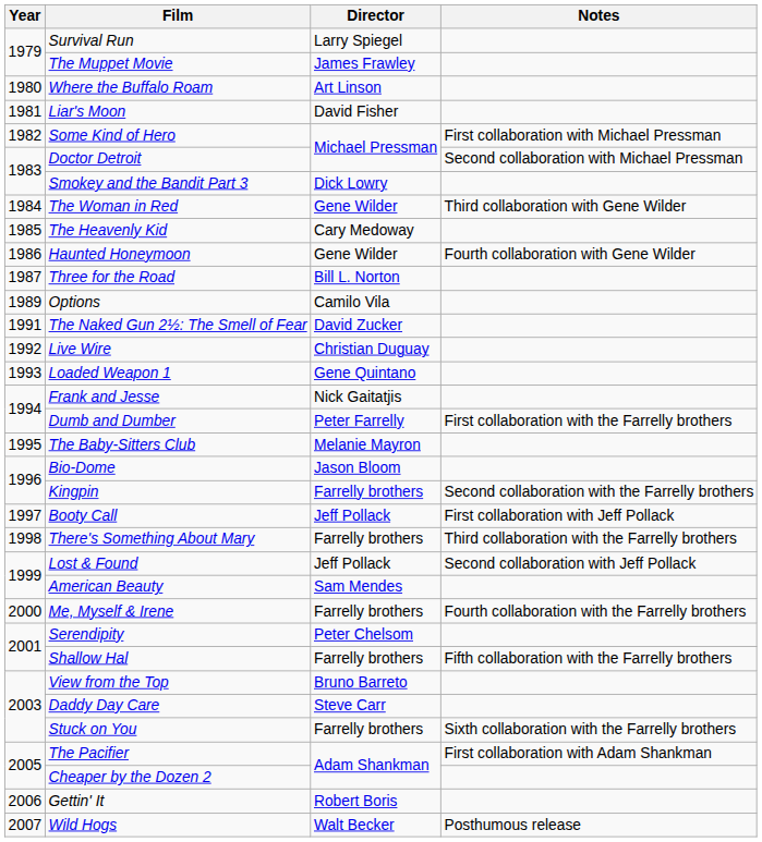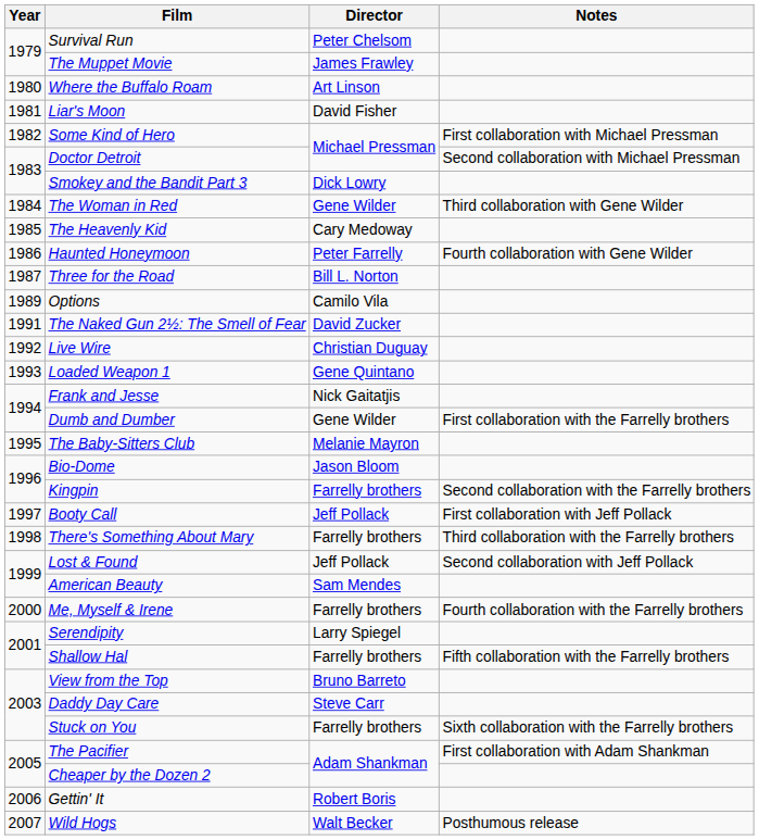 <table class="wikitable">
 <tr>
 <th>Year</th>
 <th>Film</th>
 <th>Director</th>
 <th>Notes</th>
 </tr>
 <tr>
 <td rowspan=2>1979</td>
 <td><em>Survival Run</em></td>
-<td>Larry Spiegel</td>
+<td><a href='#'>Peter Chelsom</a></td>
 <td></td>
 </tr>
 <tr>
 <td><em><a href='#'>The Muppet Movie</a></em></td>
 <td><a href='#'>James Frawley</a></td>
 <td></td>
 </tr>
 <tr>
 <td>1980</td>
 <td><em><a href='#'>Where the Buffalo Roam</a></em></td>
 <td><a href='#'>Art Linson</a></td>
 <td></td>
 </tr>
 <tr>
 <td>1981</td>
 <td><em><a href='#'>Liar's Moon</a></em></td>
 <td>David Fisher</td>
 <td></td>
 </tr>
 <tr>
 <td>1982</td>
 <td><em><a href='#'>Some Kind of Hero</a></em></td>
 <td rowspan=2><a href='#'>Michael Pressman</a></td>
 <td>First collaboration with Michael Pressman</td>
 </tr>
 <tr>
 <td rowspan=2>1983</td>
 <td><em><a href='#'>Doctor Detroit</a></em></td>
 <td>Second collaboration with Michael Pressman</td>
 </tr>
 <tr>
 <td><em><a href='#'>Smokey and the Bandit Part 3</a></em></td>
 <td><a href='#'>Dick Lowry</a></td>
 <td></td>
 </tr>
 <tr>
 <td>1984</td>
 <td><em><a href='#'>The Woman in Red</a></em></td>
 <td><a href='#'>Gene Wilder</a></td>
 <td>Third collaboration with Gene Wilder</td>
 </tr>
 <tr>
 <td>1985</td>
 <td><em><a href='#'>The Heavenly Kid</a></em></td>
 <td>Cary Medoway</td>
 <td></td>
 </tr>
 <tr>
 <td>1986</td>
 <td><em><a href='#'>Haunted Honeymoon</a></em></td>
-<td>Gene Wilder</td>
+<td><a href='#'>Peter Farrelly</a></td>
 <td>Fourth collaboration with Gene Wilder</td>
 </tr>
 <tr>
 <td>1987</td>
 <td><em><a href='#'>Three for the Road</a></em></td>
 <td><a href='#'>Bill L. Norton</a></td>
 <td></td>
 </tr>
 <tr>
 <td>1989</td>
 <td><em>Options</em></td>
 <td>Camilo Vila</td>
 <td></td>
 </tr>
 <tr>
 <td>1991</td>
 <td><em><a href='#'>The Naked Gun 2½: The Smell of Fear</a></em></td>
 <td><a href='#'>David Zucker</a></td>
 <td></td>
 </tr>
 <tr>
 <td>1992</td>
 <td><em><a href='#'>Live Wire</a></em></td>
 <td><a href='#'>Christian Duguay</a></td>
 <td></td>
 </tr>
 <tr>
 <td>1993</td>
 <td><em><a href='#'>Loaded Weapon 1</a></em></td>
 <td><a href='#'>Gene Quintano</a></td>
 <td></td>
 </tr>
 <tr>
 <td rowspan=2>1994</td>
 <td><em><a href='#'>Frank and Jesse</a></em></td>
 <td>Nick Gaitatjis</td>
 <td></td>
 </tr>
 <tr>
 <td><em><a href='#'>Dumb and Dumber</a></em></td>
-<td><a href='#'>Peter Farrelly</a></td>
+<td>Gene Wilder</td>
 <td>First collaboration with the Farrelly brothers</td>
 </tr>
 <tr>
 <td>1995</td>
 <td><em><a href='#'>The Baby-Sitters Club</a></em></td>
 <td><a href='#'>Melanie Mayron</a></td>
 <td></td>
 </tr>
 <tr>
 <td rowspan=2>1996</td>
 <td><em><a href='#'>Bio-Dome</a></em></td>
 <td><a href='#'>Jason Bloom</a></td>
 <td></td>
 </tr>
 <tr>
 <td><em><a href='#'>Kingpin</a></em></td>
 <td><a href='#'>Farrelly brothers</a></td>
 <td>Second collaboration with the Farrelly brothers</td>
 </tr>
 <tr>
 <td>1997</td>
 <td><em><a href='#'>Booty Call</a></em></td>
 <td><a href='#'>Jeff Pollack</a></td>
 <td>First collaboration with Jeff Pollack</td>
 </tr>
 <tr>
 <td>1998</td>
 <td><em><a href='#'>There's Something About Mary</a></em></td>
 <td>Farrelly brothers</td>
 <td>Third collaboration with the Farrelly brothers</td>
 </tr>
 <tr>
 <td rowspan=2>1999</td>
 <td><em><a href='#'>Lost & Found</a></em></td>
 <td>Jeff Pollack</td>
 <td>Second collaboration with Jeff Pollack</td>
 </tr>
 <tr>
 <td><em><a href='#'>American Beauty</a></em></td>
 <td><a href='#'>Sam Mendes</a></td>
 <td></td>
 </tr>
 <tr>
 <td>2000</td>
 <td><em><a href='#'>Me, Myself & Irene</a></em></td>
 <td>Farrelly brothers</td>
 <td>Fourth collaboration with the Farrelly brothers</td>
 </tr>
 <tr>
 <td rowspan=2>2001</td>
 <td><em><a href='#'>Serendipity</a></em></td>
-<td><a href='#'>Peter Chelsom</a></td>
+<td>Larry Spiegel</td>
 <td></td>
 </tr>
 <tr>
 <td><em><a href='#'>Shallow Hal</a></em></td>
 <td>Farrelly brothers</td>
 <td>Fifth collaboration with the Farrelly brothers</td>
 </tr>
 <tr>
 <td rowspan=3>2003</td>
 <td><em><a href='#'>View from the Top</a></em></td>
 <td><a href='#'>Bruno Barreto</a></td>
 <td></td>
 </tr>
 <tr>
 <td><em><a href='#'>Daddy Day Care</a></em></td>
 <td><a href='#'>Steve Carr</a></td>
 <td></td>
 </tr>
 <tr>
 <td><em><a href='#'>Stuck on You</a></em></td>
 <td>Farrelly brothers</td>
 <td>Sixth collaboration with the Farrelly brothers</td>
 </tr>
 <tr>
 <td rowspan=2>2005</td>
 <td><em><a href='#'>The Pacifier</a></em></td>
 <td rowspan=2><a href='#'>Adam Shankman</a></td>
 <td>First collaboration with Adam Shankman</td>
 </tr>
 <tr>
 <td><em><a href='#'>Cheaper by the Dozen 2</a></em></td>
 <td></td>
 </tr>
 <tr>
 <td>2006</td>
 <td><em>Gettin' It</em></td>
 <td><a href='#'>Robert Boris</a></td>
 <td></td>
 </tr>
 <tr>
 <td>2007</td>
 <td><em><a href='#'>Wild Hogs</a></em></td>
 <td><a href='#'>Walt Becker</a></td>
 <td>Posthumous release</td>
 </tr>
 </table>
